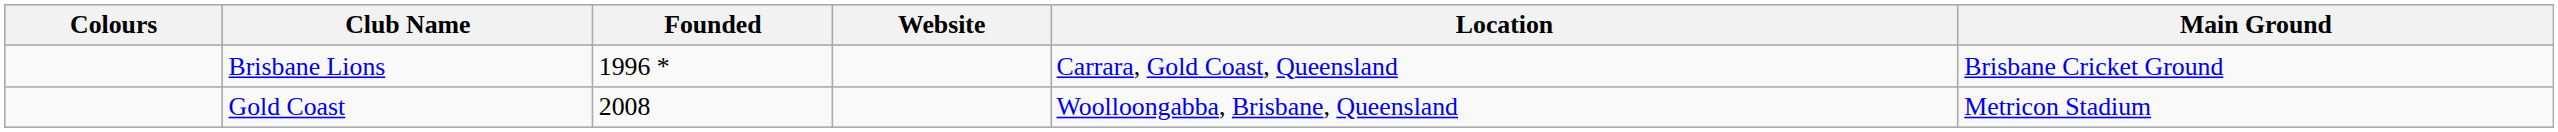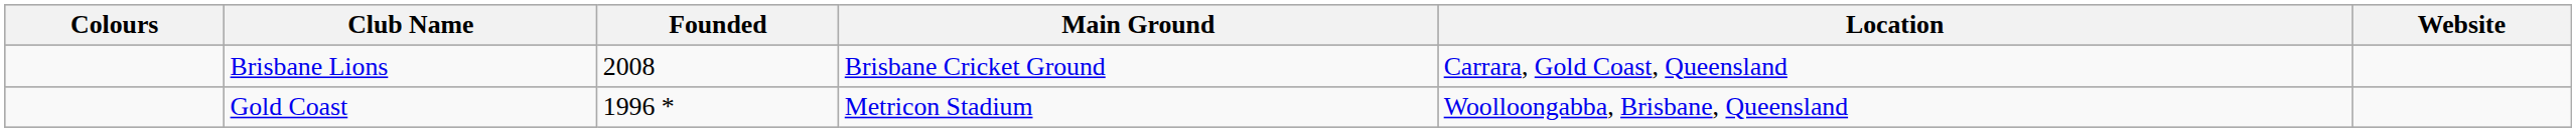 <table class="wikitable" style="width:100%">
 <tr>
 <th>Colours</th>
 <th>Club Name</th>
 <th>Founded</th>
+<th>Main Ground</th>
+<th>Location</th>
 <th>Website</th>
-<th>Location</th>
-<th>Main Ground</th>
 </tr>
 <tr>
 <td></td>
 <td><a href='#'>Brisbane Lions</a></td>
-<td>1996 *</td>
+<td>2008</td>
+<td><a href='#'>Brisbane Cricket Ground</a></td>
+<td><a href='#'>Carrara</a>, <a href='#'>Gold Coast</a>, <a href='#'>Queensland</a></td>
 <td></td>
-<td><a href='#'>Carrara</a>, <a href='#'>Gold Coast</a>, <a href='#'>Queensland</a></td>
-<td><a href='#'>Brisbane Cricket Ground</a></td>
 </tr>
 <tr>
 <td></td>
 <td><a href='#'>Gold Coast</a></td>
-<td>2008</td>
+<td>1996 *</td>
+<td><a href='#'>Metricon Stadium</a></td>
+<td><a href='#'>Woolloongabba</a>, <a href='#'>Brisbane</a>, <a href='#'>Queensland</a></td>
 <td></td>
-<td><a href='#'>Woolloongabba</a>, <a href='#'>Brisbane</a>, <a href='#'>Queensland</a></td>
-<td><a href='#'>Metricon Stadium</a></td>
 </tr>
 </table>
